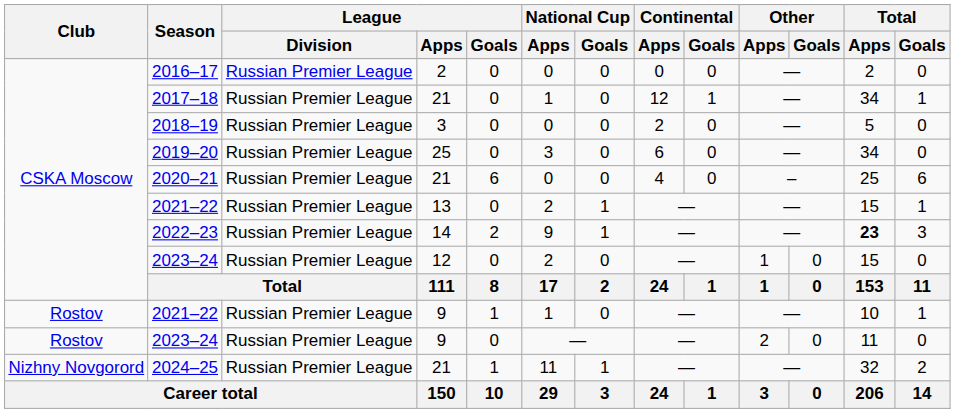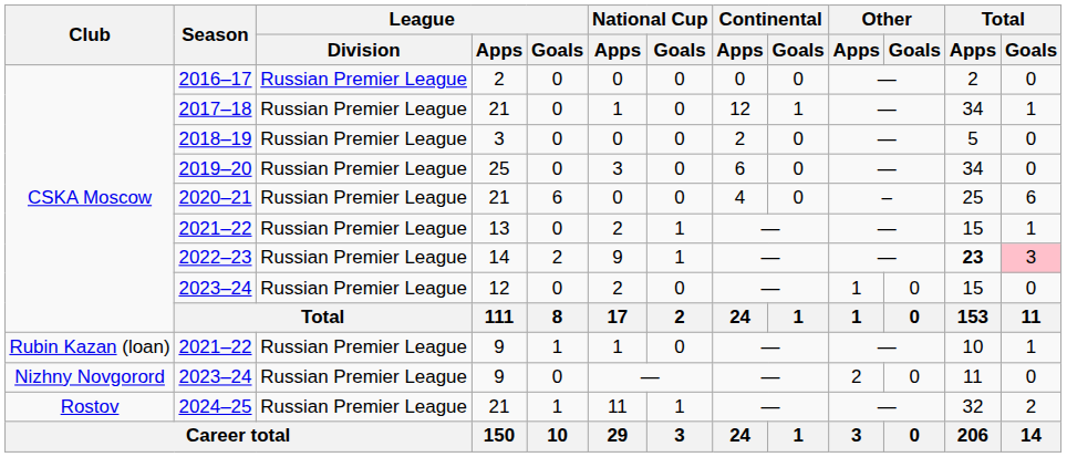 <table class="wikitable" style="text-align: center;">
 <tr>
 <th rowspan="2">Club</th>
 <th rowspan="2">Season</th>
 <th colspan="3">League</th>
 <th colspan="2">National Cup</th>
 <th colspan="2">Continental</th>
 <th colspan="2">Other</th>
 <th colspan="2">Total</th>
 </tr>
 <tr>
 <th>Division</th>
 <th>Apps</th>
 <th>Goals</th>
 <th>Apps</th>
 <th>Goals</th>
 <th>Apps</th>
 <th>Goals</th>
 <th>Apps</th>
 <th>Goals</th>
 <th>Apps</th>
 <th>Goals</th>
 </tr>
 <tr>
 <td rowspan="9" valign="center"><a href='#'>CSKA Moscow</a></td>
 <td><a href='#'>2016–17</a></td>
 <td><a href='#'>Russian Premier League</a></td>
 <td>2</td>
 <td>0</td>
 <td>0</td>
 <td>0</td>
 <td>0</td>
 <td>0</td>
 <td colspan="2">—</td>
 <td>2</td>
 <td>0</td>
 </tr>
 <tr>
 <td><a href='#'>2017–18</a></td>
 <td>Russian Premier League</td>
 <td>21</td>
 <td>0</td>
 <td>1</td>
 <td>0</td>
 <td>12</td>
 <td>1</td>
 <td colspan="2">—</td>
 <td>34</td>
 <td>1</td>
 </tr>
 <tr>
 <td><a href='#'>2018–19</a></td>
 <td>Russian Premier League</td>
 <td>3</td>
 <td>0</td>
 <td>0</td>
 <td>0</td>
 <td>2</td>
 <td>0</td>
 <td colspan="2">—</td>
 <td>5</td>
 <td>0</td>
 </tr>
 <tr>
 <td><a href='#'>2019–20</a></td>
 <td>Russian Premier League</td>
 <td>25</td>
 <td>0</td>
 <td>3</td>
 <td>0</td>
 <td>6</td>
 <td>0</td>
 <td colspan="2">—</td>
 <td>34</td>
 <td>0</td>
 </tr>
 <tr>
 <td><a href='#'>2020–21</a></td>
 <td>Russian Premier League</td>
 <td>21</td>
 <td>6</td>
 <td>0</td>
 <td>0</td>
 <td>4</td>
 <td>0</td>
 <td colspan="2">–</td>
 <td>25</td>
 <td>6</td>
 </tr>
 <tr>
 <td><a href='#'>2021–22</a></td>
 <td>Russian Premier League</td>
 <td>13</td>
 <td>0</td>
 <td>2</td>
 <td>1</td>
 <td colspan="2">—</td>
 <td colspan="2">—</td>
 <td>15</td>
 <td>1</td>
 </tr>
 <tr>
 <td><a href='#'>2022–23</a></td>
 <td>Russian Premier League</td>
 <td>14</td>
 <td>2</td>
 <td>9</td>
 <td>1</td>
 <td colspan="2">—</td>
 <td colspan="2">—</td>
 <td><strong>23</strong></td>
-<td>3</td>
+<td style="background: pink;">3</td>
 </tr>
 <tr>
 <td><a href='#'>2023–24</a></td>
 <td>Russian Premier League</td>
 <td>12</td>
 <td>0</td>
 <td>2</td>
 <td>0</td>
 <td colspan="2">—</td>
 <td>1</td>
 <td>0</td>
 <td>15</td>
 <td>0</td>
 </tr>
 <tr>
 <th colspan="2">Total</th>
 <th>111</th>
 <th>8</th>
 <th>17</th>
 <th>2</th>
 <th>24</th>
 <th>1</th>
 <th>1</th>
 <th>0</th>
 <th>153</th>
 <th>11</th>
 </tr>
 <tr>
-<td><a href='#'>Rostov</a></td>
+<td><a href='#'>Rubin Kazan</a> (loan)</td>
 <td><a href='#'>2021–22</a></td>
 <td>Russian Premier League</td>
 <td>9</td>
 <td>1</td>
 <td>1</td>
 <td>0</td>
 <td colspan="2">—</td>
 <td colspan="2">—</td>
 <td>10</td>
 <td>1</td>
 </tr>
 <tr>
-<td><a href='#'>Rostov</a></td>
+<td><a href='#'>Nizhny Novgorord</a></td>
 <td><a href='#'>2023–24</a></td>
 <td>Russian Premier League</td>
 <td>9</td>
 <td>0</td>
 <td colspan="2">—</td>
 <td colspan="2">—</td>
 <td>2</td>
 <td>0</td>
 <td>11</td>
 <td>0</td>
 </tr>
 <tr>
-<td><a href='#'>Nizhny Novgorord</a></td>
+<td><a href='#'>Rostov</a></td>
 <td><a href='#'>2024–25</a></td>
 <td>Russian Premier League</td>
 <td>21</td>
 <td>1</td>
 <td>11</td>
 <td>1</td>
 <td colspan="2">—</td>
 <td colspan="2">—</td>
 <td>32</td>
 <td>2</td>
 </tr>
 <tr>
 <th colspan="3">Career total</th>
 <th>150</th>
 <th>10</th>
 <th>29</th>
 <th>3</th>
 <th>24</th>
 <th>1</th>
 <th>3</th>
 <th>0</th>
 <th>206</th>
 <th>14</th>
 </tr>
 </table>
